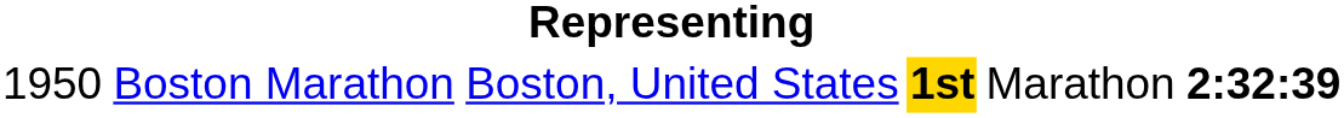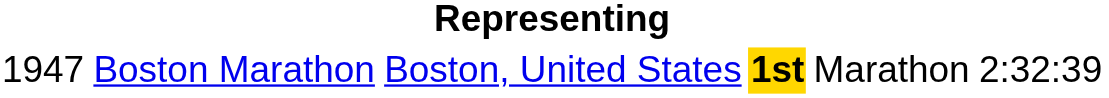 <table>
 <tr>
 <th colspan="6">Representing </th>
 </tr>
 <tr>
-<td>1950</td>
+<td>1947</td>
 <td><a href='#'>Boston Marathon</a></td>
 <td><a href='#'>Boston, United States</a></td>
 <td bgcolor="gold"><strong>1st</strong></td>
 <td>Marathon</td>
-<td><strong>2:32:39</strong></td>
+<td>2:32:39</td>
 </tr>
 </table>
